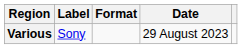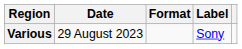 <table class="wikitable plainrowheaders">
 <tr>
 <th scope="col">Region</th>
+<th scope="col">Date</th>
+<th scope="col">Format</th>
 <th scope="col">Label</th>
-<th scope="col">Format</th>
-<th scope="col">Date</th>
 <th scope="col"></th>
 </tr>
 <tr>
 <th scope="row">Various</th>
+<td>29 August 2023</td>
+<td></td>
 <td><a href='#'>Sony</a></td>
-<td></td>
-<td>29 August 2023</td>
 <td></td>
 </tr>
 </table>
